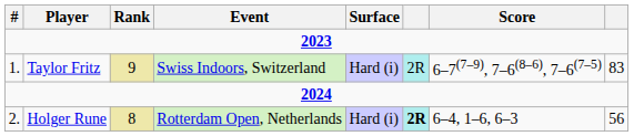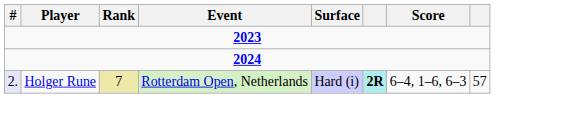 <table class="wikitable sortable">
 <tr>
 <th>#</th>
 <th>Player</th>
 <th>Rank</th>
 <th>Event</th>
 <th>Surface</th>
 <th></th>
 <th class="unsortable">Score</th>
 <th></th>
 </tr>
 <tr>
 <td colspan=8 style=text-align:center><strong><a href='#'>2023</a></strong></td>
 </tr>
 <tr>
-<td>1.</td>
-<td> <a href='#'>Taylor Fritz</a></td>
-<td align=center bgcolor=eee8aa>9</td>
-<td bgcolor=d4f1c5><a href='#'>Swiss Indoors</a>, Switzerland</td>
-<td bgcolor=ccccff>Hard (i)</td>
-<td bgcolor=afeeee>2R</td>
-<td>6–7<sup>(7–9)</sup>, 7–6<sup>(8–6)</sup>, 7–6<sup>(7–5)</sup></td>
-<td align=center>83</td>
-</tr>
-<tr>
 <td colspan=8 style=text-align:center><strong><a href='#'>2024</a></strong></td>
 </tr>
 <tr>
-<td>2.</td>
+<td style="background: lavender;">2.</td>
 <td> <a href='#'>Holger Rune</a></td>
-<td align=center bgcolor=eee8aa>8</td>
+<td align=center bgcolor=eee8aa>7</td>
 <td bgcolor=d4f1c5><a href='#'>Rotterdam Open</a>, Netherlands</td>
 <td bgcolor=ccccff>Hard (i)</td>
 <td bgcolor=afeeee><strong>2R</strong></td>
 <td>6–4, 1–6, 6–3</td>
-<td align=center>56</td>
+<td align=center>57</td>
 </tr>
 </table>
